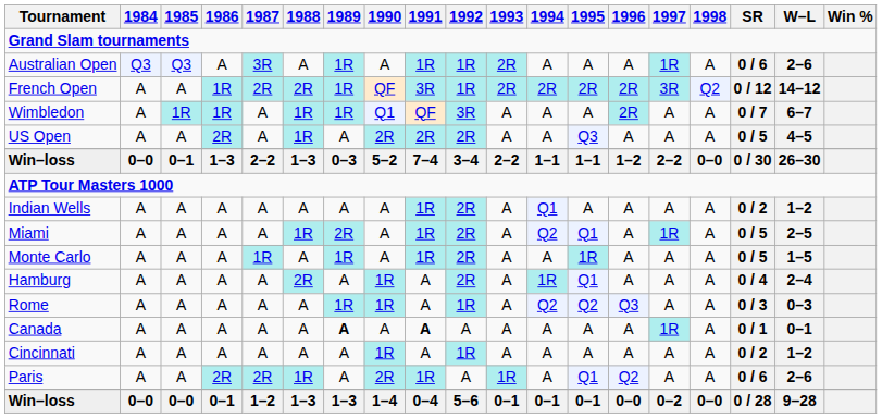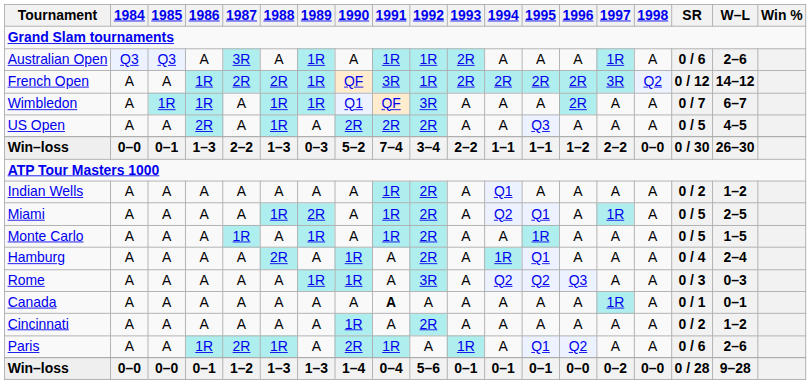 <table class=wikitable style=text-align:center;font-size:97%|->
 <tr>
 <th>Tournament</th>
 <th><a href='#'>1984</a></th>
 <th><a href='#'>1985</a></th>
 <th><a href='#'>1986</a></th>
 <th><a href='#'>1987</a></th>
 <th><a href='#'>1988</a></th>
 <th><a href='#'>1989</a></th>
 <th><a href='#'>1990</a></th>
 <th><a href='#'>1991</a></th>
 <th><a href='#'>1992</a></th>
 <th><a href='#'>1993</a></th>
 <th><a href='#'>1994</a></th>
 <th><a href='#'>1995</a></th>
 <th><a href='#'>1996</a></th>
 <th><a href='#'>1997</a></th>
 <th><a href='#'>1998</a></th>
 <th>SR</th>
 <th>W–L</th>
 <th>Win %</th>
 </tr>
 <tr>
 <td colspan=23 align=left><strong><a href='#'>Grand Slam tournaments</a></strong></td>
 </tr>
 <tr>
 <td align=left><a href='#'>Australian Open</a></td>
 <td bgcolor=ecf2ff><a href='#'>Q3</a></td>
 <td bgcolor=ecf2ff><a href='#'>Q3</a></td>
 <td>A</td>
 <td bgcolor=afeeee><a href='#'>3R</a></td>
 <td>A</td>
 <td bgcolor=afeeee><a href='#'>1R</a></td>
 <td>A</td>
 <td bgcolor=afeeee><a href='#'>1R</a></td>
 <td bgcolor=afeeee><a href='#'>1R</a></td>
 <td bgcolor=afeeee><a href='#'>2R</a></td>
 <td>A</td>
 <td>A</td>
 <td>A</td>
 <td bgcolor=afeeee><a href='#'>1R</a></td>
 <td>A</td>
 <th>0 / 6</th>
 <th>2–6</th>
 <th></th>
 </tr>
 <tr>
 <td align=left><a href='#'>French Open</a></td>
 <td>A</td>
 <td>A</td>
 <td bgcolor=afeeee><a href='#'>1R</a></td>
 <td bgcolor=afeeee><a href='#'>2R</a></td>
 <td bgcolor=afeeee><a href='#'>2R</a></td>
 <td bgcolor=afeeee><a href='#'>1R</a></td>
 <td bgcolor=ffebcd><a href='#'>QF</a></td>
 <td bgcolor=afeeee><a href='#'>3R</a></td>
 <td bgcolor=afeeee><a href='#'>1R</a></td>
 <td bgcolor=afeeee><a href='#'>2R</a></td>
 <td bgcolor=afeeee><a href='#'>2R</a></td>
 <td bgcolor=afeeee><a href='#'>2R</a></td>
 <td bgcolor=afeeee><a href='#'>2R</a></td>
 <td bgcolor=afeeee><a href='#'>3R</a></td>
 <td bgcolor=ecf2ff><a href='#'>Q2</a></td>
 <th>0 / 12</th>
 <th>14–12</th>
 <th></th>
 </tr>
 <tr>
 <td align=left><a href='#'>Wimbledon</a></td>
 <td>A</td>
 <td bgcolor=afeeee><a href='#'>1R</a></td>
 <td bgcolor=afeeee><a href='#'>1R</a></td>
 <td>A</td>
 <td bgcolor=afeeee><a href='#'>1R</a></td>
 <td bgcolor=afeeee><a href='#'>1R</a></td>
 <td bgcolor=ecf2ff><a href='#'>Q1</a></td>
 <td bgcolor=ffebcd><a href='#'>QF</a></td>
 <td bgcolor=afeeee><a href='#'>3R</a></td>
 <td>A</td>
 <td>A</td>
 <td>A</td>
 <td bgcolor=afeeee><a href='#'>2R</a></td>
 <td>A</td>
 <td>A</td>
 <th>0 / 7</th>
 <th>6–7</th>
 <th></th>
 </tr>
 <tr>
 <td align=left><a href='#'>US Open</a></td>
 <td>A</td>
 <td>A</td>
 <td bgcolor=afeeee><a href='#'>2R</a></td>
 <td>A</td>
 <td bgcolor=afeeee><a href='#'>1R</a></td>
 <td>A</td>
 <td bgcolor=afeeee><a href='#'>2R</a></td>
 <td bgcolor=afeeee><a href='#'>2R</a></td>
 <td bgcolor=afeeee><a href='#'>2R</a></td>
 <td>A</td>
 <td>A</td>
 <td bgcolor=ecf2ff><a href='#'>Q3</a></td>
 <td>A</td>
 <td>A</td>
 <td>A</td>
 <th>0 / 5</th>
 <th>4–5</th>
 <th></th>
 </tr>
 <tr>
 </tr>
 <tr style=font-weight:bold;background:#efefef>
 <td style=text-align:left>Win–loss</td>
 <th>0–0</th>
 <th>0–1</th>
 <th>1–3</th>
 <th>2–2</th>
 <th>1–3</th>
 <th>0–3</th>
 <th>5–2</th>
 <th>7–4</th>
 <th>3–4</th>
 <th>2–2</th>
 <th>1–1</th>
 <th>1–1</th>
 <th>1–2</th>
 <th>2–2</th>
 <th>0–0</th>
 <th>0 / 30</th>
 <th>26–30</th>
 <th></th>
 </tr>
 <tr>
 <td colspan=25 style=text-align:left><strong><a href='#'>ATP Tour Masters 1000</a></strong></td>
 </tr>
 <tr>
 <td align=left><a href='#'>Indian Wells</a></td>
 <td>A</td>
 <td>A</td>
 <td>A</td>
 <td>A</td>
 <td>A</td>
 <td>A</td>
 <td>A</td>
 <td bgcolor=afeeee><a href='#'>1R</a></td>
 <td bgcolor=afeeee><a href='#'>2R</a></td>
 <td>A</td>
 <td bgcolor=ecf2ff><a href='#'>Q1</a></td>
 <td>A</td>
 <td>A</td>
 <td>A</td>
 <td>A</td>
 <th>0 / 2</th>
 <th>1–2</th>
 <th></th>
 </tr>
 <tr>
 <td align=left><a href='#'>Miami</a></td>
 <td>A</td>
 <td>A</td>
 <td>A</td>
 <td>A</td>
 <td bgcolor=afeeee><a href='#'>1R</a></td>
 <td bgcolor=afeeee><a href='#'>2R</a></td>
 <td>A</td>
 <td bgcolor=afeeee><a href='#'>1R</a></td>
 <td bgcolor=afeeee><a href='#'>2R</a></td>
 <td>A</td>
 <td bgcolor=ecf2ff><a href='#'>Q2</a></td>
 <td bgcolor=ecf2ff><a href='#'>Q1</a></td>
 <td>A</td>
 <td bgcolor=afeeee><a href='#'>1R</a></td>
 <td>A</td>
 <th>0 / 5</th>
 <th>2–5</th>
 <th></th>
 </tr>
 <tr>
 <td align=left><a href='#'>Monte Carlo</a></td>
 <td>A</td>
 <td>A</td>
 <td>A</td>
 <td bgcolor=afeeee><a href='#'>1R</a></td>
 <td>A</td>
 <td bgcolor=afeeee><a href='#'>1R</a></td>
 <td>A</td>
 <td bgcolor=afeeee><a href='#'>1R</a></td>
 <td bgcolor=afeeee><a href='#'>2R</a></td>
 <td>A</td>
 <td>A</td>
 <td bgcolor=afeeee><a href='#'>1R</a></td>
 <td>A</td>
 <td>A</td>
 <td>A</td>
 <th>0 / 5</th>
 <th>1–5</th>
 <th></th>
 </tr>
 <tr>
 <td align=left><a href='#'>Hamburg</a></td>
 <td>A</td>
 <td>A</td>
 <td>A</td>
 <td>A</td>
 <td bgcolor=afeeee><a href='#'>2R</a></td>
 <td>A</td>
 <td bgcolor=afeeee><a href='#'>1R</a></td>
 <td>A</td>
 <td bgcolor=afeeee><a href='#'>2R</a></td>
 <td>A</td>
 <td bgcolor=afeeee><a href='#'>1R</a></td>
 <td bgcolor=ecf2ff><a href='#'>Q1</a></td>
 <td>A</td>
 <td>A</td>
 <td>A</td>
 <th>0 / 4</th>
 <th>2–4</th>
 <th></th>
 </tr>
 <tr>
 <td align=left><a href='#'>Rome</a></td>
 <td>A</td>
 <td>A</td>
 <td>A</td>
 <td>A</td>
 <td>A</td>
 <td bgcolor=afeeee><a href='#'>1R</a></td>
 <td bgcolor=afeeee><a href='#'>1R</a></td>
 <td>A</td>
-<td bgcolor=afeeee><a href='#'>1R</a></td>
+<td bgcolor=afeeee><a href='#'>3R</a></td>
 <td>A</td>
 <td bgcolor=ecf2ff><a href='#'>Q2</a></td>
 <td bgcolor=ecf2ff><a href='#'>Q2</a></td>
 <td bgcolor=ecf2ff><a href='#'>Q3</a></td>
 <td>A</td>
 <td>A</td>
 <th>0 / 3</th>
 <th>0–3</th>
 <th></th>
 </tr>
 <tr>
 <td align=left><a href='#'>Canada</a></td>
 <td>A</td>
 <td>A</td>
 <td>A</td>
 <td>A</td>
 <td>A</td>
-<td><strong>A</strong></td>
+<td>A</td>
 <td>A</td>
 <td><strong>A</strong></td>
 <td>A</td>
 <td>A</td>
 <td>A</td>
 <td>A</td>
 <td>A</td>
 <td bgcolor=afeeee><a href='#'>1R</a></td>
 <td>A</td>
 <th>0 / 1</th>
 <th>0–1</th>
 <th></th>
 </tr>
 <tr>
 <td align=left><a href='#'>Cincinnati</a></td>
 <td>A</td>
 <td>A</td>
 <td>A</td>
 <td>A</td>
 <td>A</td>
 <td>A</td>
 <td bgcolor=afeeee><a href='#'>1R</a></td>
 <td>A</td>
-<td bgcolor=afeeee><a href='#'>1R</a></td>
+<td bgcolor=afeeee><a href='#'>2R</a></td>
 <td>A</td>
 <td>A</td>
 <td>A</td>
 <td>A</td>
 <td>A</td>
 <td>A</td>
 <th>0 / 2</th>
 <th>1–2</th>
 <th></th>
 </tr>
 <tr>
 <td align=left><a href='#'>Paris</a></td>
 <td>A</td>
 <td>A</td>
-<td bgcolor=afeeee><a href='#'>2R</a></td>
+<td bgcolor=afeeee><a href='#'>1R</a></td>
 <td bgcolor=afeeee><a href='#'>2R</a></td>
 <td bgcolor=afeeee><a href='#'>1R</a></td>
 <td>A</td>
 <td bgcolor=afeeee><a href='#'>2R</a></td>
 <td bgcolor=afeeee><a href='#'>1R</a></td>
 <td>A</td>
 <td bgcolor=afeeee><a href='#'>1R</a></td>
 <td>A</td>
 <td bgcolor=ecf2ff><a href='#'>Q1</a></td>
 <td bgcolor=ecf2ff><a href='#'>Q2</a></td>
 <td>A</td>
 <td>A</td>
 <th>0 / 6</th>
 <th>2–6</th>
 <th></th>
 </tr>
 <tr>
 </tr>
 <tr style=font-weight:bold;background:#efefef>
 <td style=text-align:left>Win–loss</td>
 <th>0–0</th>
 <th>0–0</th>
 <th>0–1</th>
 <th>1–2</th>
 <th>1–3</th>
 <th>1–3</th>
 <th>1–4</th>
 <th>0–4</th>
 <th>5–6</th>
 <th>0–1</th>
 <th>0–1</th>
 <th>0–1</th>
 <th>0–0</th>
 <th>0–2</th>
 <th>0–0</th>
 <th>0 / 28</th>
 <th>9–28</th>
 <th></th>
 </tr>
 </table>
